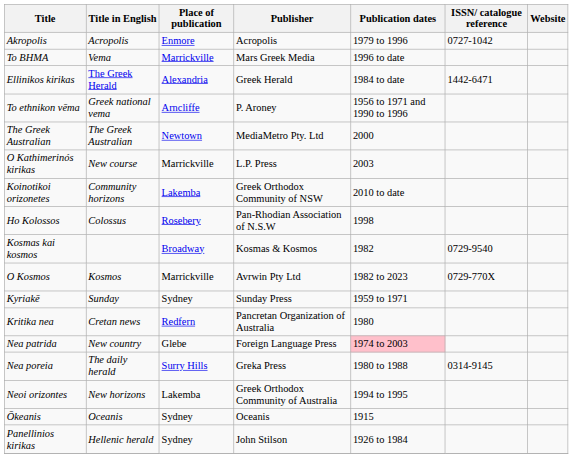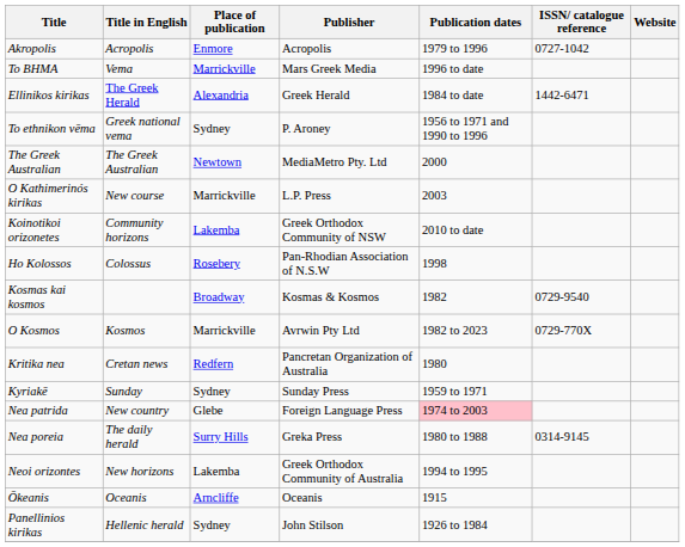 <table class="wikitable sortable">
 <tr>
 <th>Title</th>
 <th>Title in English</th>
 <th>Place of publication</th>
 <th>Publisher</th>
 <th>Publication dates</th>
 <th>ISSN/ catalogue reference</th>
 <th>Website</th>
 </tr>
 <tr>
 <td><em>Akropolis</em></td>
 <td><em>Acropolis</em></td>
 <td><a href='#'>Enmore</a></td>
 <td>Acropolis</td>
 <td>1979 to 1996</td>
 <td>0727-1042 </td>
 <td></td>
 </tr>
 <tr>
 <td><em>To BHMA </em></td>
 <td><em>Vema</em></td>
 <td><a href='#'>Marrickville</a></td>
 <td>Mars Greek Media</td>
 <td>1996 to date</td>
 <td></td>
 <td></td>
 </tr>
 <tr>
 <td><em>Ellinikos kirikas</em></td>
 <td><a href='#'>The Greek Herald</a></td>
 <td><a href='#'>Alexandria</a></td>
 <td>Greek Herald</td>
 <td>1984 to date</td>
 <td>1442-6471 </td>
 <td></td>
 </tr>
 <tr>
 <td><em>To ethnikon vēma</em></td>
 <td><em>Greek national vema</em></td>
-<td><a href='#'>Arncliffe</a></td>
+<td>Sydney</td>
 <td>P. Aroney</td>
 <td>1956 to 1971 and 1990 to 1996</td>
 <td></td>
 <td></td>
 </tr>
 <tr>
 <td><em>The Greek Australian</em></td>
 <td><em>The Greek Australian</em></td>
 <td><a href='#'>Newtown</a></td>
 <td>MediaMetro Pty. Ltd</td>
 <td>2000</td>
 <td></td>
 <td></td>
 </tr>
 <tr>
 <td><em>O Kathimerinós kirikas</em></td>
 <td><em>New course</em></td>
 <td>Marrickville</td>
 <td>L.P. Press</td>
 <td>2003</td>
 <td></td>
 <td></td>
 </tr>
 <tr>
 <td><em>Koinotikoi orizonetes</em></td>
 <td><em>Community horizons</em></td>
 <td><a href='#'>Lakemba</a></td>
 <td>Greek Orthodox Community of NSW</td>
 <td>2010 to date</td>
 <td></td>
 <td></td>
 </tr>
 <tr>
 <td><em>Ho Kolossos</em></td>
 <td><em>Colossus</em></td>
 <td><a href='#'>Rosebery</a></td>
 <td>Pan-Rhodian Association of N.S.W</td>
 <td>1998</td>
 <td></td>
 <td></td>
 </tr>
 <tr>
 <td><em>Kosmas kai kosmos</em></td>
 <td></td>
 <td><a href='#'>Broadway</a></td>
 <td>Kosmas & Kosmos</td>
 <td>1982</td>
 <td>0729-9540 </td>
 <td></td>
 </tr>
 <tr>
 <td><em>O Kosmos</em></td>
 <td><em>Kosmos</em></td>
 <td>Marrickville</td>
 <td>Avrwin Pty Ltd</td>
 <td>1982 to 2023</td>
 <td>0729-770X </td>
 <td><br><br></td>
 </tr>
 <tr>
+<td><em>Kritika nea</em></td>
+<td><em>Cretan news</em></td>
+<td><a href='#'>Redfern</a></td>
+<td>Pancretan Organization of Australia</td>
+<td>1980</td>
+<td></td>
+<td></td>
+</tr>
+<tr>
 <td><em>Kyriakē</em></td>
 <td><em>Sunday</em></td>
 <td>Sydney</td>
 <td>Sunday Press</td>
 <td>1959 to 1971</td>
-<td></td>
-<td></td>
-</tr>
-<tr>
-<td><em>Kritika nea</em></td>
-<td><em>Cretan news</em></td>
-<td><a href='#'>Redfern</a></td>
-<td>Pancretan Organization of Australia</td>
-<td>1980</td>
 <td></td>
 <td></td>
 </tr>
 <tr>
 <td><em>Nea patrida</em></td>
 <td><em>New country</em></td>
 <td>Glebe</td>
 <td>Foreign Language Press</td>
 <td style="background: pink;">1974 to 2003</td>
 <td></td>
 <td></td>
 </tr>
 <tr>
 <td><em>Nea poreia</em></td>
 <td><em>The daily herald</em></td>
 <td><a href='#'>Surry Hills</a></td>
 <td>Greka Press</td>
 <td>1980 to 1988</td>
 <td>0314-9145 </td>
 <td></td>
 </tr>
 <tr>
 <td><em>Neoi orizontes</em></td>
 <td><em>New horizons</em></td>
 <td>Lakemba</td>
 <td>Greek Orthodox Community of Australia</td>
 <td>1994 to 1995</td>
 <td></td>
 <td></td>
 </tr>
 <tr>
 <td><em>Ōkeanis</em></td>
 <td><em>Oceanis</em></td>
-<td>Sydney</td>
+<td><a href='#'>Arncliffe</a></td>
 <td>Oceanis</td>
 <td>1915</td>
 <td></td>
 <td></td>
 </tr>
 <tr>
 <td><em>Panellinios kirikas</em></td>
 <td><em>Hellenic herald</em></td>
 <td>Sydney</td>
 <td>John Stilson</td>
 <td>1926 to 1984</td>
 <td></td>
 <td></td>
 </tr>
 <tr>
 </tr>
 </table>
